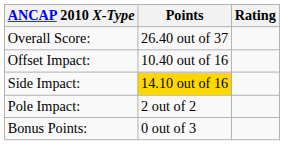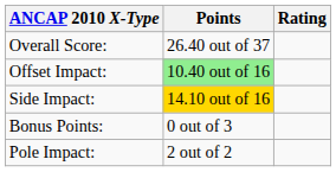 <table class="wikitable">
 <tr>
 <th><a href='#'>ANCAP</a> 2010 <em>X-Type</em></th>
 <th>Points</th>
 <th>Rating</th>
 </tr>
 <tr>
 <td>Overall Score:</td>
 <td>26.40 out of 37</td>
 <td></td>
 </tr>
 <tr>
 <td>Offset Impact:</td>
-<td>10.40 out of 16</td>
+<td style="background: lightgreen;">10.40 out of 16</td>
 <td></td>
 </tr>
 <tr>
 <td>Side Impact:</td>
 <td style="background: gold;">14.10 out of 16</td>
 <td></td>
 </tr>
 <tr>
+<td>Bonus Points:</td>
+<td>0 out of 3</td>
+<td></td>
+</tr>
+<tr>
 <td>Pole Impact:</td>
 <td>2 out of 2</td>
 <td></td>
 </tr>
-<tr>
-<td>Bonus Points:</td>
-<td>0 out of 3</td>
-<td></td>
-</tr>
 </table>
